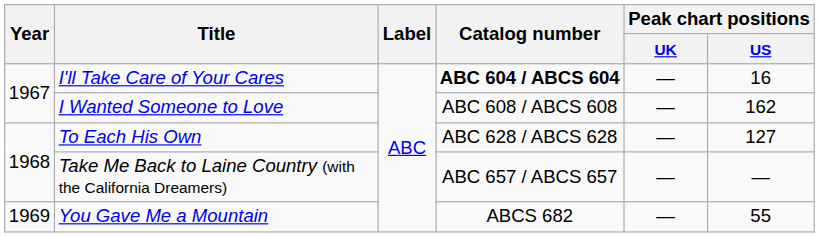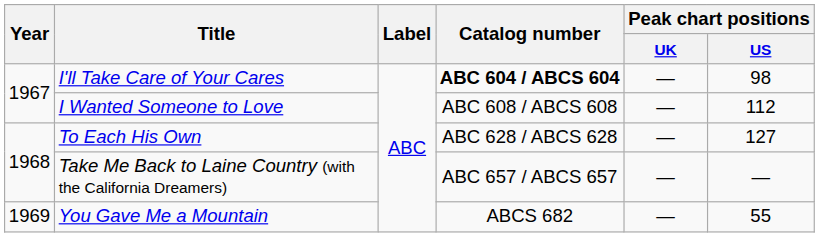 <table class="wikitable" style="text-align:center">
 <tr>
 <th rowspan="2">Year</th>
 <th rowspan="2" style="width:17em;">Title</th>
 <th rowspan="2">Label</th>
 <th rowspan="2">Catalog number</th>
 <th colspan="2">Peak chart positions</th>
 </tr>
 <tr>
 <th><small><a href='#'>UK</a></small><br></th>
 <th><small><a href='#'>US</a></small><br></th>
 </tr>
 <tr>
 <td rowspan="2">1967</td>
 <td align="left"><em><a href='#'>I'll Take Care of Your Cares</a></em> </td>
 <td rowspan="5"><a href='#'>ABC</a></td>
 <td><strong>ABC 604 / ABCS 604</strong></td>
 <td>—</td>
-<td>16</td>
+<td>98</td>
 </tr>
 <tr>
 <td align="left"><em><a href='#'>I Wanted Someone to Love</a></em> </td>
 <td>ABC 608 / ABCS 608</td>
 <td>—</td>
-<td>162</td>
+<td>112</td>
 </tr>
 <tr>
 <td rowspan="2">1968</td>
 <td align="left"><em><a href='#'>To Each His Own</a></em> </td>
 <td>ABC 628 / ABCS 628</td>
 <td>—</td>
 <td>127</td>
 </tr>
 <tr>
 <td align="left"><em>Take Me Back to Laine Country</em> <small>(with the California Dreamers)</small></td>
 <td>ABC 657 / ABCS 657</td>
 <td>—</td>
 <td>—</td>
 </tr>
 <tr>
 <td>1969</td>
 <td align="left"><em><a href='#'>You Gave Me a Mountain</a></em></td>
 <td>ABCS 682</td>
 <td>—</td>
 <td>55</td>
 </tr>
 </table>
